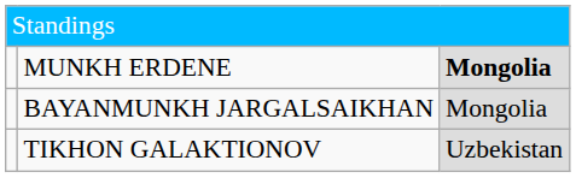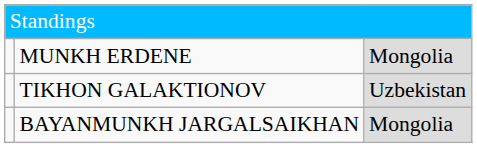 <table class="wikitable">
 <tr>
 <td colspan="3" style="background:#00baff;color:#fff">Standings</td>
 </tr>
 <tr>
 <td></td>
 <td>MUNKH ERDENE</td>
-<td style="background:#dddddd"><strong> Mongolia</strong></td>
-</tr>
-<tr>
-<td></td>
-<td>BAYANMUNKH JARGALSAIKHAN</td>
 <td style="background:#dddddd"> Mongolia</td>
 </tr>
 <tr>
 <td></td>
 <td>TIKHON GALAKTIONOV</td>
 <td style="background:#dddddd"> Uzbekistan</td>
 </tr>
+<tr>
+<td></td>
+<td>BAYANMUNKH JARGALSAIKHAN</td>
+<td style="background:#dddddd"> Mongolia</td>
+</tr>
 </table>
